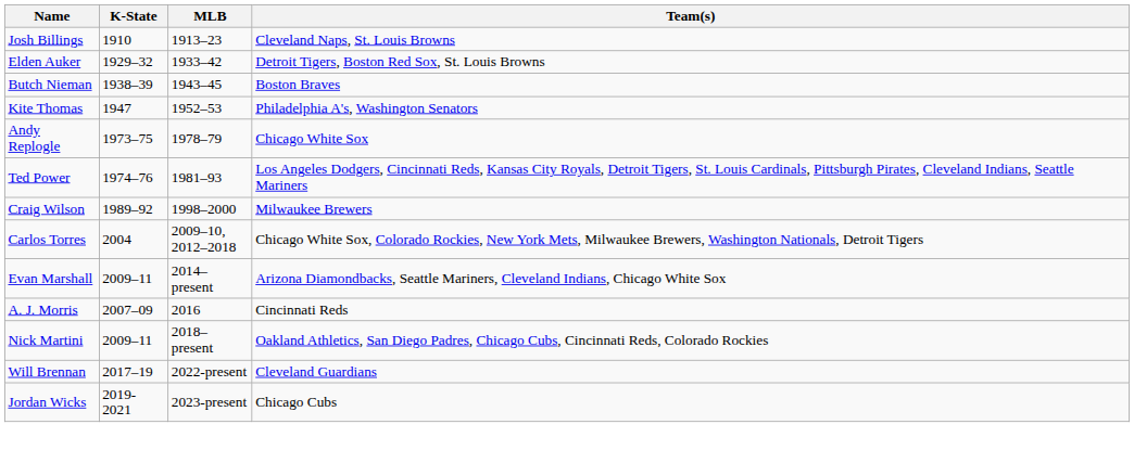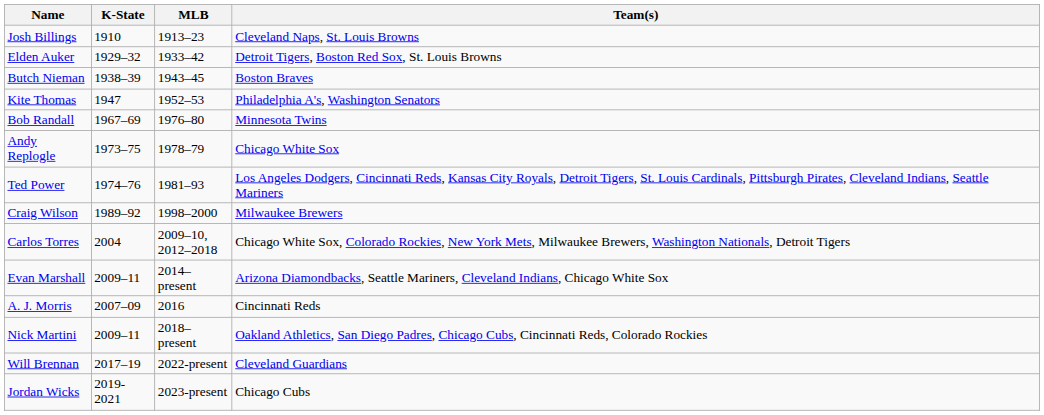 <table class="wikitable">
 <tr>
 <th>Name</th>
 <th>K-State</th>
 <th>MLB</th>
 <th>Team(s)</th>
 </tr>
 <tr>
 <td><a href='#'>Josh Billings</a></td>
 <td>1910</td>
 <td>1913–23</td>
 <td><a href='#'>Cleveland Naps</a>, <a href='#'>St. Louis Browns</a></td>
 </tr>
 <tr>
 <td><a href='#'>Elden Auker</a></td>
 <td>1929–32</td>
 <td>1933–42</td>
 <td><a href='#'>Detroit Tigers</a>, <a href='#'>Boston Red Sox</a>, St. Louis Browns</td>
 </tr>
 <tr>
 <td><a href='#'>Butch Nieman</a></td>
 <td>1938–39</td>
 <td>1943–45</td>
 <td><a href='#'>Boston Braves</a></td>
 </tr>
 <tr>
 <td><a href='#'>Kite Thomas</a></td>
 <td>1947</td>
 <td>1952–53</td>
 <td><a href='#'>Philadelphia A's</a>, <a href='#'>Washington Senators</a></td>
+</tr>
+<tr>
+<td><a href='#'>Bob Randall</a></td>
+<td>1967–69</td>
+<td>1976–80</td>
+<td><a href='#'>Minnesota Twins</a></td>
 </tr>
 <tr>
 <td><a href='#'>Andy Replogle</a></td>
 <td>1973–75</td>
 <td>1978–79</td>
 <td><a href='#'>Chicago White Sox</a></td>
 </tr>
 <tr>
 <td><a href='#'>Ted Power</a></td>
 <td>1974–76</td>
 <td>1981–93</td>
 <td><a href='#'>Los Angeles Dodgers</a>, <a href='#'>Cincinnati Reds</a>, <a href='#'>Kansas City Royals</a>, <a href='#'>Detroit Tigers</a>, <a href='#'>St. Louis Cardinals</a>, <a href='#'>Pittsburgh Pirates</a>, <a href='#'>Cleveland Indians</a>, <a href='#'>Seattle Mariners</a></td>
 </tr>
 <tr>
 <td><a href='#'>Craig Wilson</a></td>
 <td>1989–92</td>
 <td>1998–2000</td>
 <td><a href='#'>Milwaukee Brewers</a></td>
 </tr>
 <tr>
 <td><a href='#'>Carlos Torres</a></td>
 <td>2004</td>
 <td>2009–10, <br>2012–2018</td>
 <td>Chicago White Sox, <a href='#'>Colorado Rockies</a>, <a href='#'>New York Mets</a>, Milwaukee Brewers, <a href='#'>Washington Nationals</a>, Detroit Tigers</td>
 </tr>
 <tr>
 <td><a href='#'>Evan Marshall</a></td>
 <td>2009–11</td>
 <td>2014–present</td>
 <td><a href='#'>Arizona Diamondbacks</a>, Seattle Mariners, <a href='#'>Cleveland Indians</a>, Chicago White Sox</td>
 </tr>
 <tr>
 <td><a href='#'>A. J. Morris</a></td>
 <td>2007–09</td>
 <td>2016</td>
 <td>Cincinnati Reds</td>
 </tr>
 <tr>
 <td><a href='#'>Nick Martini</a></td>
 <td>2009–11</td>
 <td>2018–present</td>
 <td><a href='#'>Oakland Athletics</a>, <a href='#'>San Diego Padres</a>, <a href='#'>Chicago Cubs</a>, Cincinnati Reds, Colorado Rockies</td>
 </tr>
 <tr>
 <td><a href='#'>Will Brennan</a></td>
 <td>2017–19</td>
 <td>2022-present</td>
 <td><a href='#'>Cleveland Guardians</a></td>
 </tr>
 <tr>
 <td><a href='#'>Jordan Wicks</a></td>
 <td>2019-2021</td>
 <td>2023-present</td>
 <td>Chicago Cubs</td>
 </tr>
 </table>
